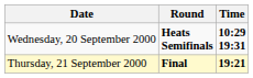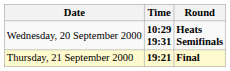 <table class="wikitable">
 <tr>
 <th>Date</th>
+<th>Time</th>
 <th>Round</th>
-<th>Time</th>
 </tr>
 <tr>
 <td>Wednesday, 20 September 2000</td>
+<td><strong>10:29</strong><br><strong>19:31</strong></td>
 <td><strong>Heats</strong><br><strong>Semifinals</strong></td>
-<td><strong>10:29</strong><br><strong>19:31</strong></td>
 </tr>
 <tr style=background:lemonchiffon>
 <td>Thursday, 21 September 2000</td>
+<td><strong>19:21</strong></td>
 <td><strong>Final</strong></td>
-<td><strong>19:21</strong></td>
 </tr>
 </table>
